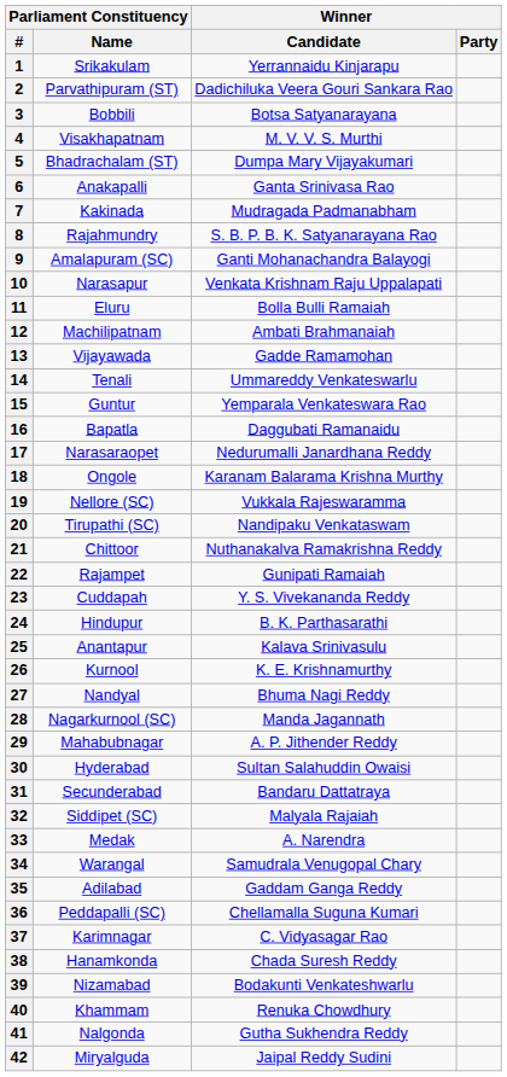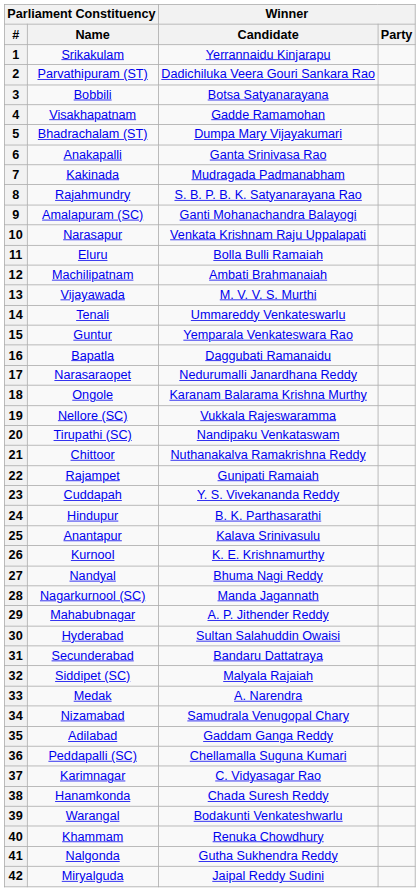 <table class="wikitable sortable" style="text-align:center;">
 <tr>
 <th colspan="2">Parliament Constituency</th>
 <th colspan="4">Winner</th>
 </tr>
 <tr>
 <th>#</th>
 <th>Name</th>
 <th>Candidate</th>
 <th colspan="2">Party</th>
 </tr>
 <tr>
 <th>1</th>
 <td><a href='#'>Srikakulam</a></td>
 <td><a href='#'>Yerrannaidu Kinjarapu</a></td>
 <td></td>
 </tr>
 <tr>
 <th>2</th>
 <td><a href='#'>Parvathipuram (ST)</a></td>
 <td><a href='#'>Dadichiluka Veera Gouri Sankara Rao</a></td>
 <td></td>
 </tr>
 <tr>
 <th>3</th>
 <td><a href='#'>Bobbili</a></td>
 <td><a href='#'>Botsa Satyanarayana</a></td>
 <td></td>
 </tr>
 <tr>
 <th>4</th>
 <td><a href='#'>Visakhapatnam</a></td>
-<td><a href='#'>M. V. V. S. Murthi</a></td>
+<td><a href='#'>Gadde Ramamohan</a></td>
 <td></td>
 </tr>
 <tr>
 <th>5</th>
 <td><a href='#'>Bhadrachalam (ST)</a></td>
 <td><a href='#'>Dumpa Mary Vijayakumari</a></td>
 <td></td>
 </tr>
 <tr>
 <th>6</th>
 <td><a href='#'>Anakapalli</a></td>
 <td><a href='#'>Ganta Srinivasa Rao</a></td>
 <td></td>
 </tr>
 <tr>
 <th>7</th>
 <td><a href='#'>Kakinada</a></td>
 <td><a href='#'>Mudragada Padmanabham</a></td>
 <td></td>
 </tr>
 <tr>
 <th>8</th>
 <td><a href='#'>Rajahmundry</a></td>
 <td><a href='#'>S. B. P. B. K. Satyanarayana Rao</a></td>
 <td></td>
 </tr>
 <tr>
 <th>9</th>
 <td><a href='#'>Amalapuram (SC)</a></td>
 <td><a href='#'>Ganti Mohanachandra Balayogi</a></td>
 <td></td>
 </tr>
 <tr>
 <th>10</th>
 <td><a href='#'>Narasapur</a></td>
 <td><a href='#'>Venkata Krishnam Raju Uppalapati</a></td>
 <td></td>
 </tr>
 <tr>
 <th>11</th>
 <td><a href='#'>Eluru</a></td>
 <td><a href='#'>Bolla Bulli Ramaiah</a></td>
 <td></td>
 </tr>
 <tr>
 <th>12</th>
 <td><a href='#'>Machilipatnam</a></td>
 <td><a href='#'>Ambati Brahmanaiah</a></td>
 <td></td>
 </tr>
 <tr>
 <th>13</th>
 <td><a href='#'>Vijayawada</a></td>
-<td><a href='#'>Gadde Ramamohan</a></td>
+<td><a href='#'>M. V. V. S. Murthi</a></td>
 <td></td>
 </tr>
 <tr>
 <th>14</th>
 <td><a href='#'>Tenali</a></td>
 <td><a href='#'>Ummareddy Venkateswarlu</a></td>
 <td></td>
 </tr>
 <tr>
 <th>15</th>
 <td><a href='#'>Guntur</a></td>
 <td><a href='#'>Yemparala Venkateswara Rao</a></td>
 <td></td>
 </tr>
 <tr>
 <th>16</th>
 <td><a href='#'>Bapatla</a></td>
 <td><a href='#'>Daggubati Ramanaidu</a></td>
 <td></td>
 </tr>
 <tr>
 <th>17</th>
 <td><a href='#'>Narasaraopet</a></td>
 <td><a href='#'>Nedurumalli Janardhana Reddy</a></td>
 <td></td>
 </tr>
 <tr>
 <th>18</th>
 <td><a href='#'>Ongole</a></td>
 <td><a href='#'>Karanam Balarama Krishna Murthy</a></td>
 <td></td>
 </tr>
 <tr>
 <th>19</th>
 <td><a href='#'>Nellore (SC)</a></td>
 <td><a href='#'>Vukkala Rajeswaramma</a></td>
 <td></td>
 </tr>
 <tr>
 <th>20</th>
 <td><a href='#'>Tirupathi (SC)</a></td>
 <td><a href='#'>Nandipaku Venkataswam</a></td>
 <td></td>
 </tr>
 <tr>
 <th>21</th>
 <td><a href='#'>Chittoor</a></td>
 <td><a href='#'>Nuthanakalva Ramakrishna Reddy</a></td>
 <td></td>
 </tr>
 <tr>
 <th>22</th>
 <td><a href='#'>Rajampet</a></td>
 <td><a href='#'>Gunipati Ramaiah</a></td>
 <td></td>
 </tr>
 <tr>
 <th>23</th>
 <td><a href='#'>Cuddapah</a></td>
 <td><a href='#'>Y. S. Vivekananda Reddy</a></td>
 <td></td>
 </tr>
 <tr>
 <th>24</th>
 <td><a href='#'>Hindupur</a></td>
 <td><a href='#'>B. K. Parthasarathi</a></td>
 <td></td>
 </tr>
 <tr>
 <th>25</th>
 <td><a href='#'>Anantapur</a></td>
 <td><a href='#'>Kalava Srinivasulu</a></td>
 <td></td>
 </tr>
 <tr>
 <th>26</th>
 <td><a href='#'>Kurnool</a></td>
 <td><a href='#'>K. E. Krishnamurthy</a></td>
 <td></td>
 </tr>
 <tr>
 <th>27</th>
 <td><a href='#'>Nandyal</a></td>
 <td><a href='#'>Bhuma Nagi Reddy</a></td>
 <td></td>
 </tr>
 <tr>
 <th>28</th>
 <td><a href='#'>Nagarkurnool (SC)</a></td>
 <td><a href='#'>Manda Jagannath</a></td>
 <td></td>
 </tr>
 <tr>
 <th>29</th>
 <td><a href='#'>Mahabubnagar</a></td>
 <td><a href='#'>A. P. Jithender Reddy</a></td>
 <td></td>
 </tr>
 <tr>
 <th>30</th>
 <td><a href='#'>Hyderabad</a></td>
 <td><a href='#'>Sultan Salahuddin Owaisi</a></td>
 <td></td>
 </tr>
 <tr>
 <th>31</th>
 <td><a href='#'>Secunderabad</a></td>
 <td><a href='#'>Bandaru Dattatraya</a></td>
 <td></td>
 </tr>
 <tr>
 <th>32</th>
 <td><a href='#'>Siddipet (SC)</a></td>
 <td><a href='#'>Malyala Rajaiah</a></td>
 <td></td>
 </tr>
 <tr>
 <th>33</th>
 <td><a href='#'>Medak</a></td>
 <td><a href='#'>A. Narendra</a></td>
 <td></td>
 </tr>
 <tr>
 <th>34</th>
-<td><a href='#'>Warangal</a></td>
+<td><a href='#'>Nizamabad</a></td>
 <td><a href='#'>Samudrala Venugopal Chary</a></td>
 <td></td>
 </tr>
 <tr>
 <th>35</th>
 <td><a href='#'>Adilabad</a></td>
 <td><a href='#'>Gaddam Ganga Reddy</a></td>
 <td></td>
 </tr>
 <tr>
 <th>36</th>
 <td><a href='#'>Peddapalli (SC)</a></td>
 <td><a href='#'>Chellamalla Suguna Kumari</a></td>
 <td></td>
 </tr>
 <tr>
 <th>37</th>
 <td><a href='#'>Karimnagar</a></td>
 <td><a href='#'>C. Vidyasagar Rao</a></td>
 <td></td>
 </tr>
 <tr>
 <th>38</th>
 <td><a href='#'>Hanamkonda</a></td>
 <td><a href='#'>Chada Suresh Reddy</a></td>
 <td></td>
 </tr>
 <tr>
 <th>39</th>
-<td><a href='#'>Nizamabad</a></td>
+<td><a href='#'>Warangal</a></td>
 <td><a href='#'>Bodakunti Venkateshwarlu</a></td>
 <td></td>
 </tr>
 <tr>
 <th>40</th>
 <td><a href='#'>Khammam</a></td>
 <td><a href='#'>Renuka Chowdhury</a></td>
 <td></td>
 </tr>
 <tr>
 <th>41</th>
 <td><a href='#'>Nalgonda</a></td>
 <td><a href='#'>Gutha Sukhendra Reddy</a></td>
 <td></td>
 </tr>
 <tr>
 <th>42</th>
 <td><a href='#'>Miryalguda</a></td>
 <td><a href='#'>Jaipal Reddy Sudini</a></td>
 <td></td>
 </tr>
 </table>
